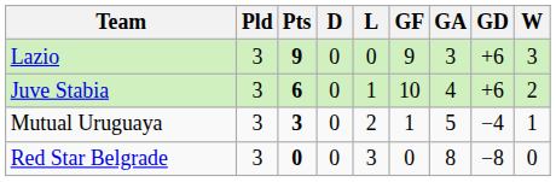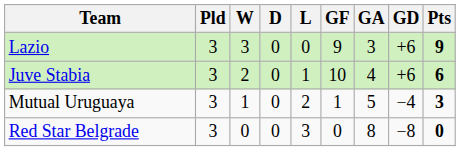 <table class=wikitable style="text-align:center">
 <tr>
 <th width=165>Team</th>
 <th width=20>Pld</th>
-<th width=20>Pts</th>
+<th width=20>W</th>
 <th width=20>D</th>
 <th width=20>L</th>
 <th width=20>GF</th>
 <th width=20>GA</th>
 <th width=20>GD</th>
-<th width=20>W</th>
+<th width=20>Pts</th>
 </tr>
 <tr bgcolor=#d0f0c0>
 <td style="text-align:left"> <a href='#'>Lazio</a></td>
 <td>3</td>
-<td><strong>9</strong></td>
+<td>3</td>
 <td>0</td>
 <td>0</td>
 <td>9</td>
 <td>3</td>
 <td>+6</td>
-<td>3</td>
+<td><strong>9</strong></td>
 </tr>
 <tr bgcolor=#d0f0c0>
 <td style="text-align:left"> <a href='#'>Juve Stabia</a></td>
 <td>3</td>
-<td><strong>6</strong></td>
+<td>2</td>
 <td>0</td>
 <td>1</td>
 <td>10</td>
 <td>4</td>
 <td>+6</td>
-<td>2</td>
+<td><strong>6</strong></td>
 </tr>
 <tr>
 <td style="text-align:left"> Mutual Uruguaya</td>
 <td>3</td>
-<td><strong>3</strong></td>
+<td>1</td>
 <td>0</td>
 <td>2</td>
 <td>1</td>
 <td>5</td>
 <td>−4</td>
-<td>1</td>
+<td><strong>3</strong></td>
 </tr>
 <tr>
 <td style="text-align:left"> <a href='#'>Red Star Belgrade</a></td>
 <td>3</td>
-<td><strong>0</strong></td>
+<td>0</td>
 <td>0</td>
 <td>3</td>
 <td>0</td>
 <td>8</td>
 <td>−8</td>
-<td>0</td>
+<td><strong>0</strong></td>
 </tr>
 </table>
